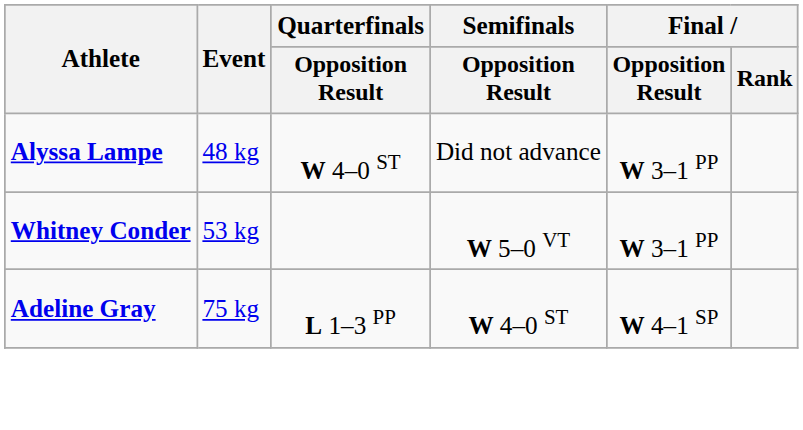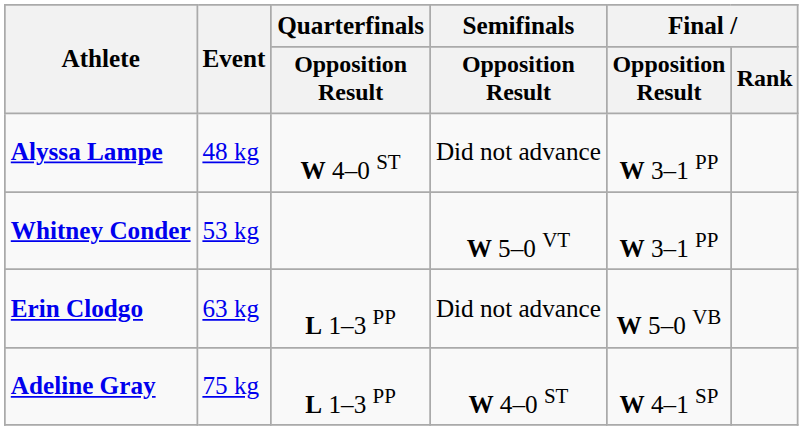 <table class=wikitable style=font-size:90%;text-align:center>
 <tr>
 <th rowspan=2>Athlete</th>
 <th rowspan=2>Event</th>
 <th>Quarterfinals</th>
 <th>Semifinals</th>
 <th colspan=2>Final / </th>
 </tr>
 <tr style="font-size:95%">
 <th>Opposition<br>Result</th>
 <th>Opposition<br>Result</th>
 <th>Opposition<br>Result</th>
 <th>Rank</th>
 </tr>
 <tr>
 <td align=left><strong><a href='#'>Alyssa Lampe</a></strong></td>
 <td align=left><a href='#'>48 kg</a></td>
 <td><br><strong>W</strong> 4–0 <sup>ST</sup></td>
 <td>Did not advance</td>
 <td><br><strong>W</strong> 3–1 <sup>PP</sup></td>
 <td></td>
 </tr>
 <tr>
 <td align=left><strong><a href='#'>Whitney Conder</a></strong></td>
 <td align=left><a href='#'>53 kg</a></td>
 <td></td>
 <td><br><strong>W</strong> 5–0 <sup>VT</sup></td>
 <td><br><strong>W</strong> 3–1 <sup>PP</sup></td>
 <td></td>
 </tr>
 <tr>
+<td align=left><strong><a href='#'>Erin Clodgo</a></strong></td>
+<td align=left><a href='#'>63 kg</a></td>
+<td><br><strong>L</strong> 1–3 <sup>PP</sup></td>
+<td>Did not advance</td>
+<td><br><strong>W</strong> 5–0 <sup>VB</sup></td>
+<td></td>
+</tr>
+<tr>
 <td align=left><strong><a href='#'>Adeline Gray</a></strong></td>
 <td align=left><a href='#'>75 kg</a></td>
 <td><br><strong>L</strong> 1–3 <sup>PP</sup></td>
 <td><br><strong>W</strong> 4–0 <sup>ST</sup></td>
 <td><br><strong>W</strong> 4–1 <sup>SP</sup></td>
 <td></td>
 </tr>
 </table>
